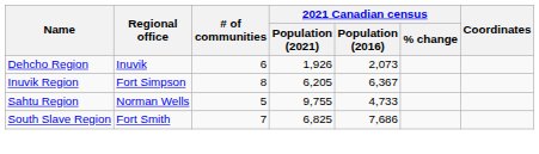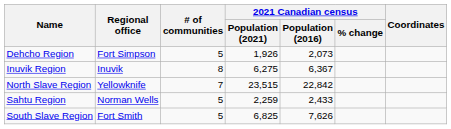 <table class="wikitable">
 <tr>
 <th rowspan=2>Name</th>
 <th rowspan=2>Regional<br>office</th>
 <th rowspan=2># of<br>communities</th>
 <th colspan=3><a href='#'>2021 Canadian census</a></th>
 <th rowspan=2>Coordinates</th>
 </tr>
 <tr>
 <th>Population<br>(2021)</th>
 <th>Population<br>(2016)</th>
 <th>% change</th>
 </tr>
 <tr>
 <td><a href='#'>Dehcho Region</a></td>
-<td><a href='#'>Inuvik</a></td>
-<td align=right>6</td>
+<td><a href='#'>Fort Simpson</a></td>
+<td align=right>5</td>
 <td align=right>1,926</td>
 <td align=right>2,073</td>
 <td align=right></td>
 <td></td>
 </tr>
 <tr>
 <td><a href='#'>Inuvik Region</a></td>
-<td><a href='#'>Fort Simpson</a></td>
+<td><a href='#'>Inuvik</a></td>
 <td align=right>8</td>
-<td align=right>6,205</td>
+<td align=right>6,275</td>
 <td align=right>6,367</td>
+<td align=right></td>
+<td></td>
+</tr>
+<tr>
+<td><a href='#'>North Slave Region</a></td>
+<td><a href='#'>Yellowknife</a></td>
+<td align=right>7</td>
+<td align=right>23,515</td>
+<td align=right>22,842</td>
 <td align=right></td>
 <td></td>
 </tr>
 <tr>
 <td><a href='#'>Sahtu Region</a></td>
 <td><a href='#'>Norman Wells</a></td>
 <td align=right>5</td>
-<td align=right>9,755</td>
-<td align=right>4,733</td>
+<td align=right>2,259</td>
+<td align=right>2,433</td>
 <td align=right></td>
 <td></td>
 </tr>
 <tr>
 <td><a href='#'>South Slave Region</a></td>
 <td><a href='#'>Fort Smith</a></td>
-<td align=right>7</td>
+<td align=right>5</td>
 <td align=right>6,825</td>
-<td align=right>7,686</td>
+<td align=right>7,626</td>
 <td align=right></td>
 <td></td>
 </tr>
 </table>
